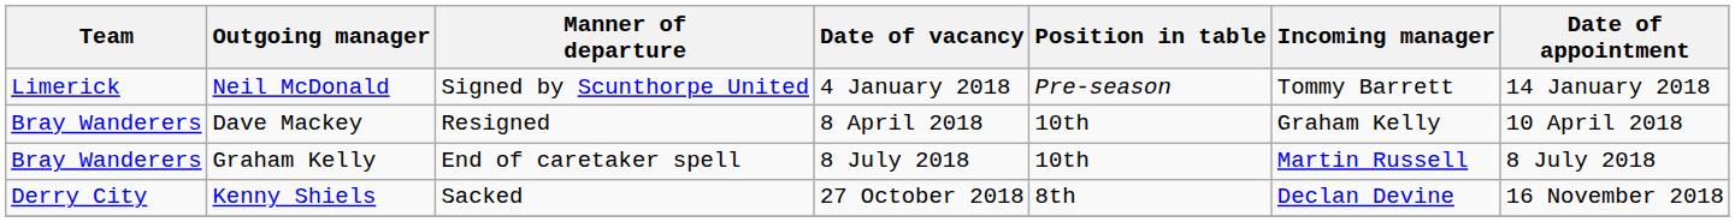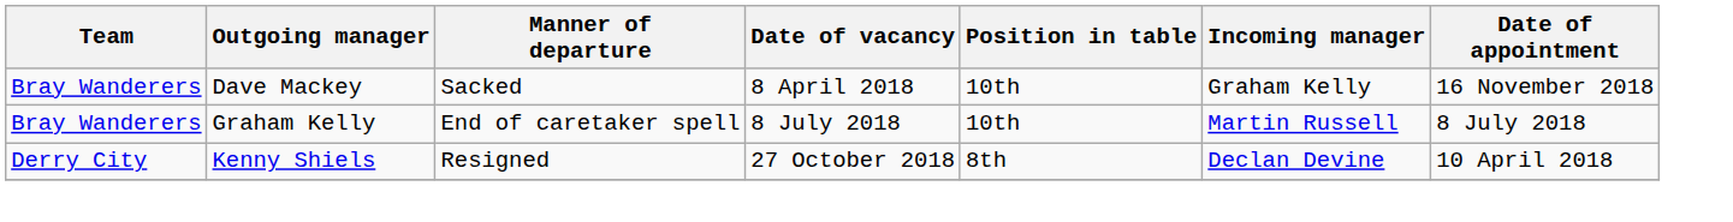 <table class="wikitable sortable">
 <tr>
 <th>Team</th>
 <th>Outgoing manager</th>
 <th>Manner of<br>departure</th>
 <th>Date of vacancy</th>
 <th>Position in table</th>
 <th>Incoming manager</th>
 <th>Date of<br>appointment</th>
 </tr>
 <tr>
-<td><a href='#'>Limerick</a></td>
-<td> <a href='#'>Neil McDonald</a></td>
-<td>Signed by <a href='#'>Scunthorpe United</a></td>
-<td>4 January 2018</td>
-<td><em>Pre-season</em></td>
-<td> Tommy Barrett</td>
-<td>14 January 2018</td>
-</tr>
-<tr>
 <td><a href='#'>Bray Wanderers</a></td>
 <td> Dave Mackey</td>
-<td>Resigned</td>
+<td>Sacked</td>
 <td>8 April 2018</td>
 <td>10th</td>
 <td> Graham Kelly</td>
-<td>10 April 2018</td>
+<td>16 November 2018</td>
 </tr>
 <tr>
 <td><a href='#'>Bray Wanderers</a></td>
 <td> Graham Kelly</td>
 <td>End of caretaker spell</td>
 <td>8 July 2018</td>
 <td>10th</td>
 <td> <a href='#'>Martin Russell</a></td>
 <td>8 July 2018</td>
 </tr>
 <tr>
 <td><a href='#'>Derry City</a></td>
 <td> <a href='#'>Kenny Shiels</a></td>
-<td>Sacked</td>
+<td>Resigned</td>
 <td>27 October 2018 </td>
 <td>8th</td>
 <td> <a href='#'>Declan Devine</a></td>
-<td>16 November 2018</td>
+<td>10 April 2018</td>
 </tr>
 <tr>
 </tr>
 </table>
